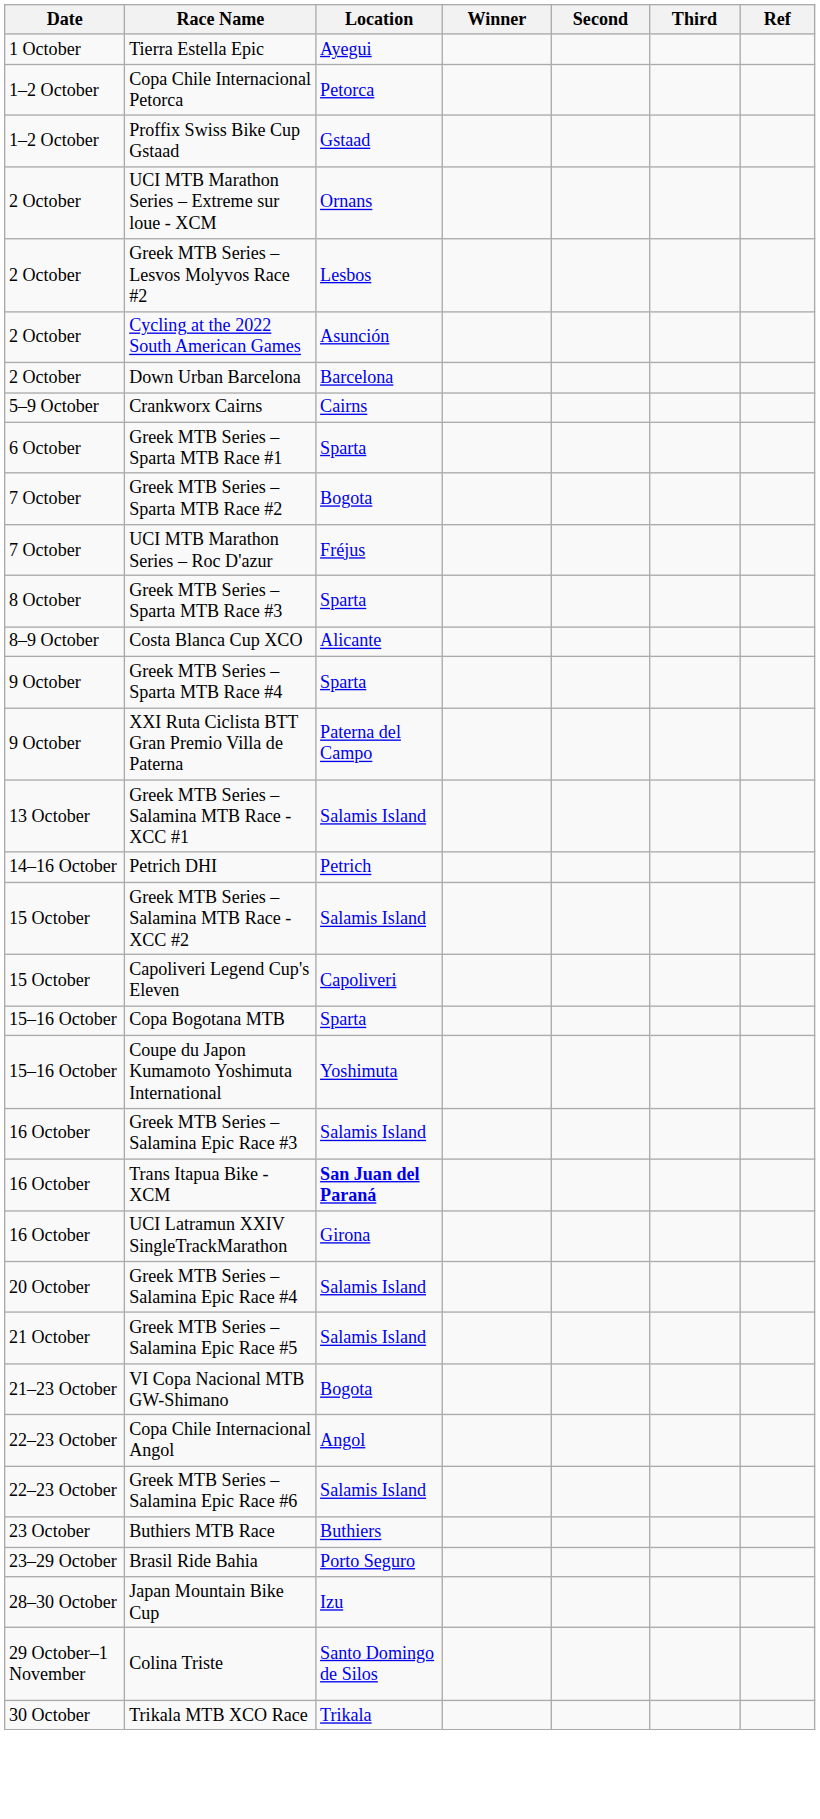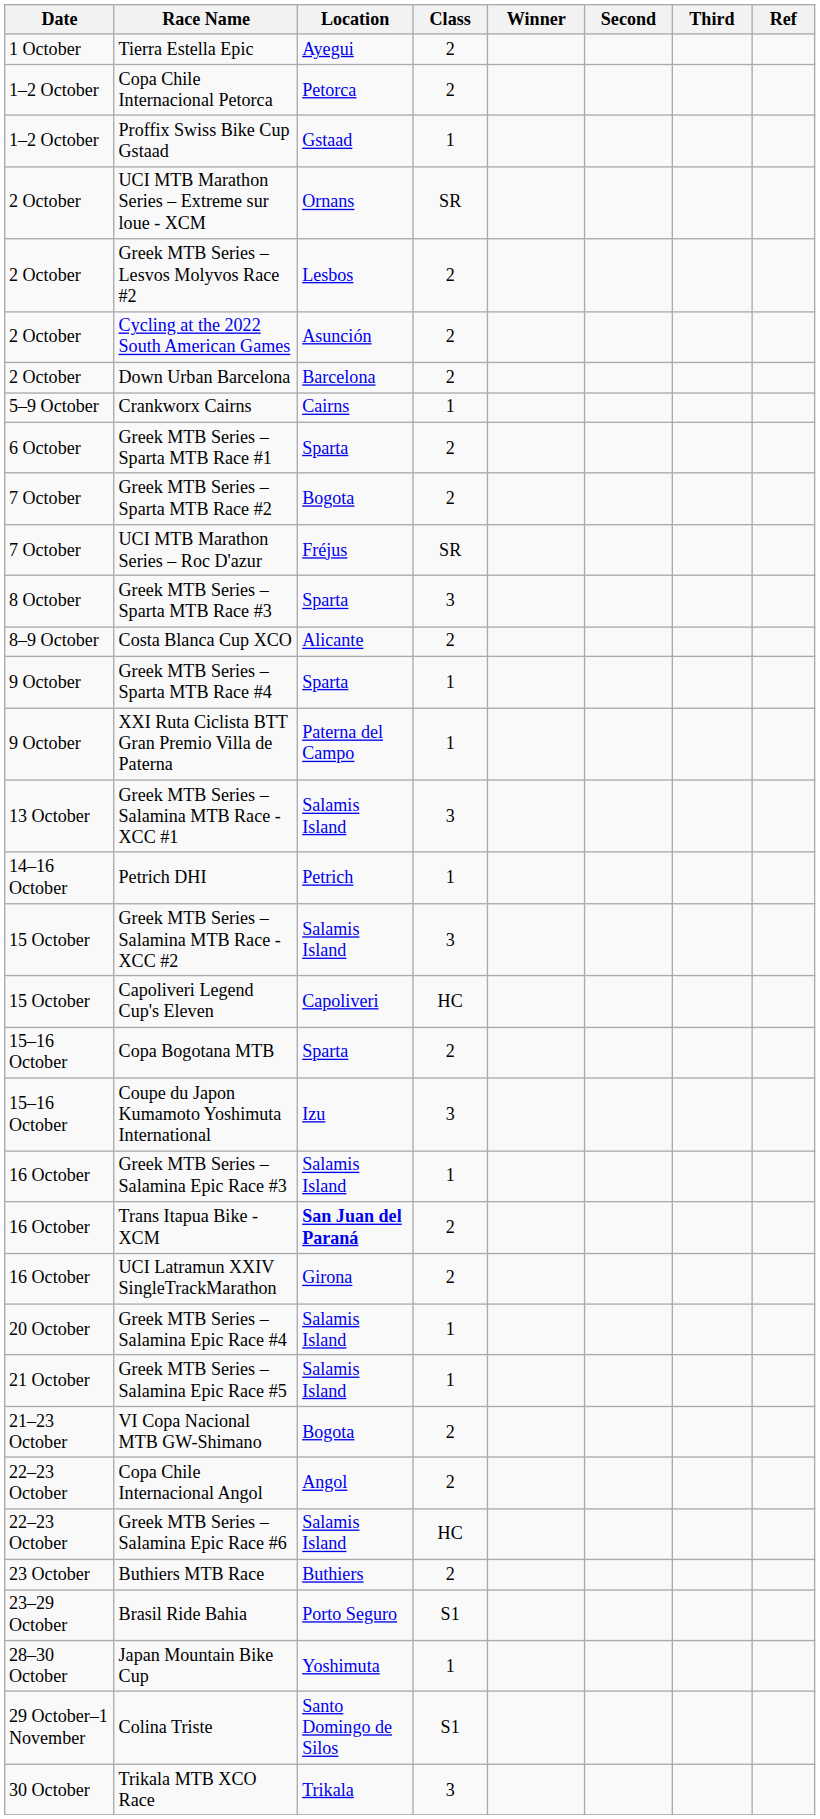 <table class="wikitable sortable" style="font-size:85%;">
 <tr>
 <th style="width:190px;">Date</th>
 <th style="width:210px;">Race Name</th>
 <th style="width:210px;">Location</th>
+<th style="width:170px;">Class</th>
 <th width=200px>Winner</th>
 <th style="width:170px;">Second</th>
 <th style="width:170px;">Third</th>
 <th style="width:170px;">Ref</th>
 </tr>
 <tr>
 <td>1 October</td>
 <td>Tierra Estella Epic</td>
 <td> <a href='#'>Ayegui</a></td>
+<td align=center>2</td>
 <td></td>
 <td></td>
 <td></td>
 <td align=center></td>
 </tr>
 <tr>
 <td>1–2 October</td>
 <td>Copa Chile Internacional Petorca</td>
 <td> <a href='#'>Petorca</a></td>
+<td align=center>2</td>
 <td><br></td>
 <td><br></td>
 <td><br></td>
 <td align=center></td>
 </tr>
 <tr>
 <td>1–2 October</td>
 <td>Proffix Swiss Bike Cup Gstaad</td>
 <td> <a href='#'>Gstaad</a></td>
+<td align=center>1</td>
 <td><br></td>
 <td><br></td>
 <td><br></td>
 <td align=center></td>
 </tr>
 <tr>
 <td>2 October</td>
 <td>UCI MTB Marathon Series – Extreme sur loue - XCM</td>
 <td> <a href='#'>Ornans</a></td>
+<td align=center>SR</td>
 <td><br></td>
 <td><br></td>
 <td><br></td>
 <td align=center></td>
 </tr>
 <tr>
 <td>2 October</td>
 <td>Greek MTB Series – Lesvos Molyvos Race #2</td>
 <td> <a href='#'>Lesbos</a></td>
+<td align=center>2</td>
 <td><br></td>
 <td><br></td>
 <td><br></td>
 <td align=center></td>
 </tr>
 <tr>
 <td>2 October</td>
 <td><a href='#'>Cycling at the 2022 South American Games</a></td>
 <td> <a href='#'>Asunción</a></td>
+<td align=center>2</td>
 <td><br></td>
 <td><br></td>
 <td><br></td>
 <td align=center></td>
 </tr>
 <tr>
 <td>2 October</td>
 <td>Down Urban Barcelona</td>
 <td> <a href='#'>Barcelona</a></td>
+<td align=center>2</td>
 <td><br></td>
 <td><br></td>
 <td><br></td>
 <td align=center></td>
 </tr>
 <tr>
 <td>5–9 October</td>
 <td>Crankworx Cairns</td>
 <td> <a href='#'>Cairns</a></td>
+<td align=center>1</td>
 <td><br></td>
 <td><br></td>
 <td><br></td>
 <td align=center></td>
 </tr>
 <tr>
 <td>6 October</td>
 <td>Greek MTB Series – Sparta MTB Race #1</td>
 <td> <a href='#'>Sparta</a></td>
+<td align=center>2</td>
 <td><br></td>
 <td><br></td>
 <td><br></td>
 <td align=center></td>
 </tr>
 <tr>
 <td>7 October</td>
 <td>Greek MTB Series – Sparta MTB Race #2</td>
 <td> <a href='#'>Bogota</a></td>
+<td align=center>2</td>
 <td><br></td>
 <td><br></td>
 <td><br></td>
 <td align=center></td>
 </tr>
 <tr>
 <td>7 October</td>
 <td>UCI MTB Marathon Series – Roc D'azur</td>
 <td> <a href='#'>Fréjus</a></td>
+<td align=center>SR</td>
 <td><br></td>
 <td><br></td>
 <td><br></td>
 <td align=center></td>
 </tr>
 <tr>
 <td>8 October</td>
 <td>Greek MTB Series – Sparta MTB Race #3</td>
 <td> <a href='#'>Sparta</a></td>
+<td align=center>3</td>
 <td><br></td>
 <td><br></td>
 <td><br></td>
 <td align=center></td>
 </tr>
 <tr>
 <td>8–9 October</td>
 <td>Costa Blanca Cup XCO</td>
 <td> <a href='#'>Alicante</a></td>
+<td align=center>2</td>
 <td><br></td>
 <td><br></td>
 <td><br></td>
 <td align=center></td>
 </tr>
 <tr>
 <td>9 October</td>
 <td>Greek MTB Series – Sparta MTB Race #4</td>
 <td> <a href='#'>Sparta</a></td>
+<td align=center>1</td>
 <td><br></td>
 <td><br></td>
 <td><br></td>
 <td align=center></td>
 </tr>
 <tr>
 <td>9 October</td>
 <td>XXI Ruta Ciclista BTT Gran Premio Villa de Paterna</td>
 <td> <a href='#'>Paterna del Campo</a></td>
+<td align=center>1</td>
 <td><br></td>
 <td><br></td>
 <td><br></td>
 <td align=center></td>
 </tr>
 <tr>
 <td>13 October</td>
 <td>Greek MTB Series – Salamina MTB Race - XCC #1</td>
 <td> <a href='#'>Salamis Island</a></td>
+<td align=center>3</td>
 <td><br></td>
 <td><br></td>
 <td><br></td>
 <td align=center></td>
 </tr>
 <tr>
 <td>14–16 October</td>
 <td>Petrich DHI</td>
 <td> <a href='#'>Petrich</a></td>
+<td align=center>1</td>
 <td></td>
 <td></td>
 <td></td>
 <td align=center></td>
 </tr>
 <tr>
 <td>15 October</td>
 <td>Greek MTB Series – Salamina MTB Race - XCC #2</td>
 <td> <a href='#'>Salamis Island</a></td>
+<td align=center>3</td>
 <td><br></td>
 <td><br></td>
 <td><br></td>
 <td align=center></td>
 </tr>
 <tr>
 <td>15 October</td>
 <td>Capoliveri Legend Cup's Eleven</td>
 <td> <a href='#'>Capoliveri</a></td>
+<td align=center>HC</td>
 <td><br></td>
 <td><br></td>
 <td><br></td>
 <td align=center></td>
 </tr>
 <tr>
 <td>15–16 October</td>
 <td>Copa Bogotana MTB</td>
 <td> <a href='#'>Sparta</a></td>
+<td align=center>2</td>
 <td></td>
 <td></td>
 <td></td>
 <td align=center></td>
 </tr>
 <tr>
 <td>15–16 October</td>
 <td>Coupe du Japon Kumamoto Yoshimuta International</td>
-<td> <a href='#'>Yoshimuta</a></td>
+<td> <a href='#'>Izu</a></td>
+<td align=center>3</td>
 <td><br></td>
 <td><br></td>
 <td><br></td>
 <td align=center></td>
 </tr>
 <tr>
 <td>16 October</td>
 <td>Greek MTB Series – Salamina Epic Race #3</td>
 <td> <a href='#'>Salamis Island</a></td>
+<td align=center>1</td>
 <td><br></td>
 <td><br></td>
 <td><br></td>
 <td align=center></td>
 </tr>
 <tr>
 <td>16 October</td>
 <td>Trans Itapua Bike - XCM</td>
 <td><strong> <a href='#'>San Juan del Paraná</a></strong></td>
+<td align=center>2</td>
 <td></td>
 <td></td>
 <td></td>
 <td align=center></td>
 </tr>
 <tr>
 <td>16 October</td>
 <td>UCI Latramun XXIV SingleTrackMarathon</td>
 <td> <a href='#'>Girona</a></td>
+<td align=center>2</td>
 <td><br></td>
 <td><br></td>
 <td><br></td>
 <td align=center></td>
 </tr>
 <tr>
 <td>20 October</td>
 <td>Greek MTB Series – Salamina Epic Race #4</td>
 <td> <a href='#'>Salamis Island</a></td>
+<td align=center>1</td>
 <td><br></td>
 <td><br></td>
 <td><br></td>
 <td align=center></td>
 </tr>
 <tr>
 <td>21 October</td>
 <td>Greek MTB Series – Salamina Epic Race #5</td>
 <td> <a href='#'>Salamis Island</a></td>
+<td align=center>1</td>
 <td><br></td>
 <td><br></td>
 <td><br></td>
 <td align=center></td>
 </tr>
 <tr>
 <td>21–23 October</td>
 <td>VI Copa Nacional MTB GW-Shimano</td>
 <td> <a href='#'>Bogota</a></td>
+<td align=center>2</td>
 <td><br></td>
 <td><br></td>
 <td><br></td>
 <td align=center></td>
 </tr>
 <tr>
 <td>22–23 October</td>
 <td>Copa Chile Internacional Angol</td>
 <td> <a href='#'>Angol</a></td>
+<td align=center>2</td>
 <td><br></td>
 <td><br></td>
 <td><br></td>
 <td align=center></td>
 </tr>
 <tr>
 <td>22–23 October</td>
 <td>Greek MTB Series – Salamina Epic Race #6</td>
 <td> <a href='#'>Salamis Island</a></td>
+<td align=center>HC</td>
 <td><br></td>
 <td><br></td>
 <td><br></td>
 <td align=center></td>
 </tr>
 <tr>
 <td>23 October</td>
 <td>Buthiers MTB Race</td>
 <td> <a href='#'>Buthiers</a></td>
+<td align=center>2</td>
 <td><br></td>
 <td><br></td>
 <td><br></td>
 <td align=center></td>
 </tr>
 <tr>
 <td>23–29 October</td>
 <td>Brasil Ride Bahia</td>
 <td> <a href='#'>Porto Seguro</a></td>
+<td align=center>S1</td>
 <td><br></td>
 <td><br></td>
 <td><br></td>
 <td align=center></td>
 </tr>
 <tr>
 <td>28–30 October</td>
 <td>Japan Mountain Bike Cup</td>
-<td> <a href='#'>Izu</a></td>
+<td> <a href='#'>Yoshimuta</a></td>
+<td align=center>1</td>
 <td><br></td>
 <td><br></td>
 <td><br></td>
 <td align=center></td>
 </tr>
 <tr>
 <td>29 October–1 November</td>
 <td>Colina Triste</td>
 <td> <a href='#'>Santo Domingo de Silos</a></td>
+<td align=center>S1</td>
 <td><br><br><br></td>
 <td><br><br><br></td>
 <td><br><br><br></td>
 <td align=center></td>
 </tr>
 <tr>
 <td>30 October</td>
 <td>Trikala MTB XCO Race</td>
 <td> <a href='#'>Trikala</a></td>
+<td align=center>3</td>
 <td><br></td>
 <td><br></td>
 <td><br></td>
 <td align=center></td>
 </tr>
 </table>
